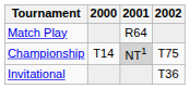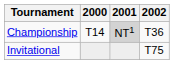 <table class="wikitable" style="text-align:center;">
 <tr>
 <th>Tournament</th>
 <th>2000</th>
 <th>2001</th>
 <th>2002</th>
 </tr>
 <tr>
-<td align="left"><a href='#'>Match Play</a></td>
-<td style="background:#eeeeee;"></td>
-<td>R64</td>
-<td style="background:#eeeeee;"></td>
-</tr>
-<tr>
 <td align="left"><a href='#'>Championship</a></td>
 <td>T14</td>
 <td style="background: lightgrey;">NT<sup>1</sup></td>
-<td>T75</td>
+<td>T36</td>
 </tr>
 <tr>
 <td align="left"><a href='#'>Invitational</a></td>
 <td style="background:#eeeeee;"></td>
 <td style="background:#eeeeee;"></td>
-<td>T36</td>
+<td>T75</td>
 </tr>
 </table>
